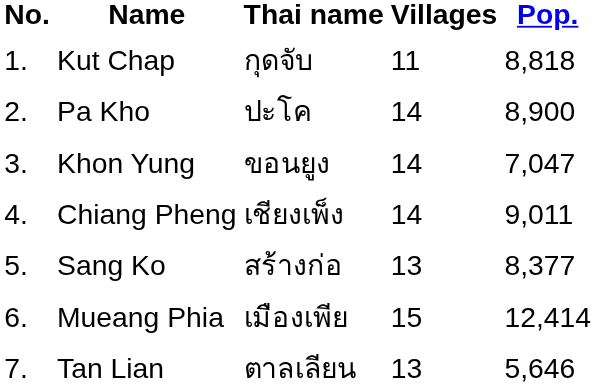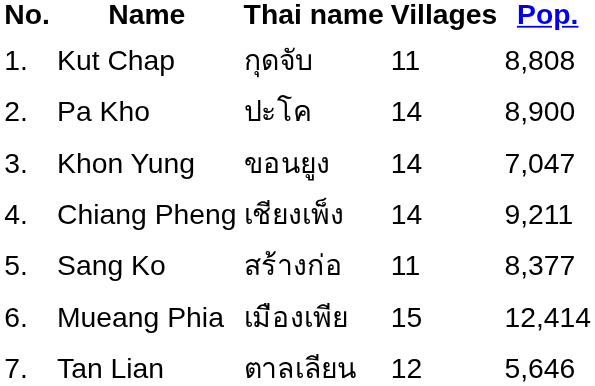 <table>
 <tr>
 <th>No.</th>
 <th>Name</th>
 <th>Thai name</th>
 <th>Villages</th>
 <th><a href='#'>Pop.</a></th>
 </tr>
 <tr>
 <td>1.</td>
 <td>Kut Chap</td>
 <td>กุดจับ</td>
 <td>11</td>
-<td>8,818</td>
+<td>8,808</td>
 <td></td>
 </tr>
 <tr>
 <td>2.</td>
 <td>Pa Kho</td>
 <td>ปะโค</td>
 <td>14</td>
 <td>8,900</td>
 <td></td>
 </tr>
 <tr>
 <td>3.</td>
 <td>Khon Yung</td>
 <td>ขอนยูง</td>
 <td>14</td>
 <td>7,047</td>
 <td></td>
 </tr>
 <tr>
 <td>4.</td>
 <td>Chiang Pheng</td>
 <td>เชียงเพ็ง</td>
 <td>14</td>
-<td>9,011</td>
+<td>9,211</td>
 <td></td>
 </tr>
 <tr>
 <td>5.</td>
 <td>Sang Ko</td>
 <td>สร้างก่อ</td>
-<td>13</td>
+<td>11</td>
 <td>8,377</td>
 <td></td>
 </tr>
 <tr>
 <td>6.</td>
 <td>Mueang Phia</td>
 <td>เมืองเพีย</td>
 <td>15</td>
 <td>12,414</td>
 <td></td>
 </tr>
 <tr>
 <td>7.</td>
 <td>Tan Lian</td>
 <td>ตาลเลียน</td>
-<td>13</td>
+<td>12</td>
 <td>5,646</td>
 <td></td>
 </tr>
 </table>
